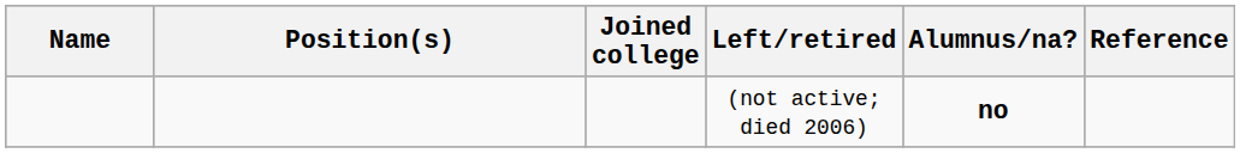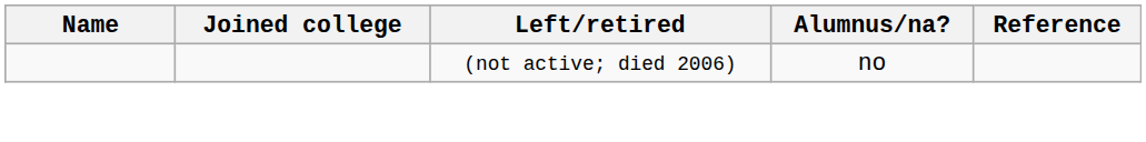 <table class="wikitable sortable" style="width:100%">
 <tr>
 <th width="15%">Name</th>
-<th width="45%">Position(s)</th>
 <th width="*">Joined college</th>
 <th width="*">Left/retired</th>
 <th width="*">Alumnus/na?</th>
 <th width="*" class="unsortable">Reference</th>
 </tr>
 <tr>
 <td></td>
-<td></td>
 <td style="text-align:center"></td>
 <td style="text-align:center"><small>(not active; died 2006)</small></td>
-<td style="text-align:center"><strong>no</strong></td>
+<td style="text-align:center">no</td>
 <td style="text-align:center"></td>
 </tr>
 </table>
